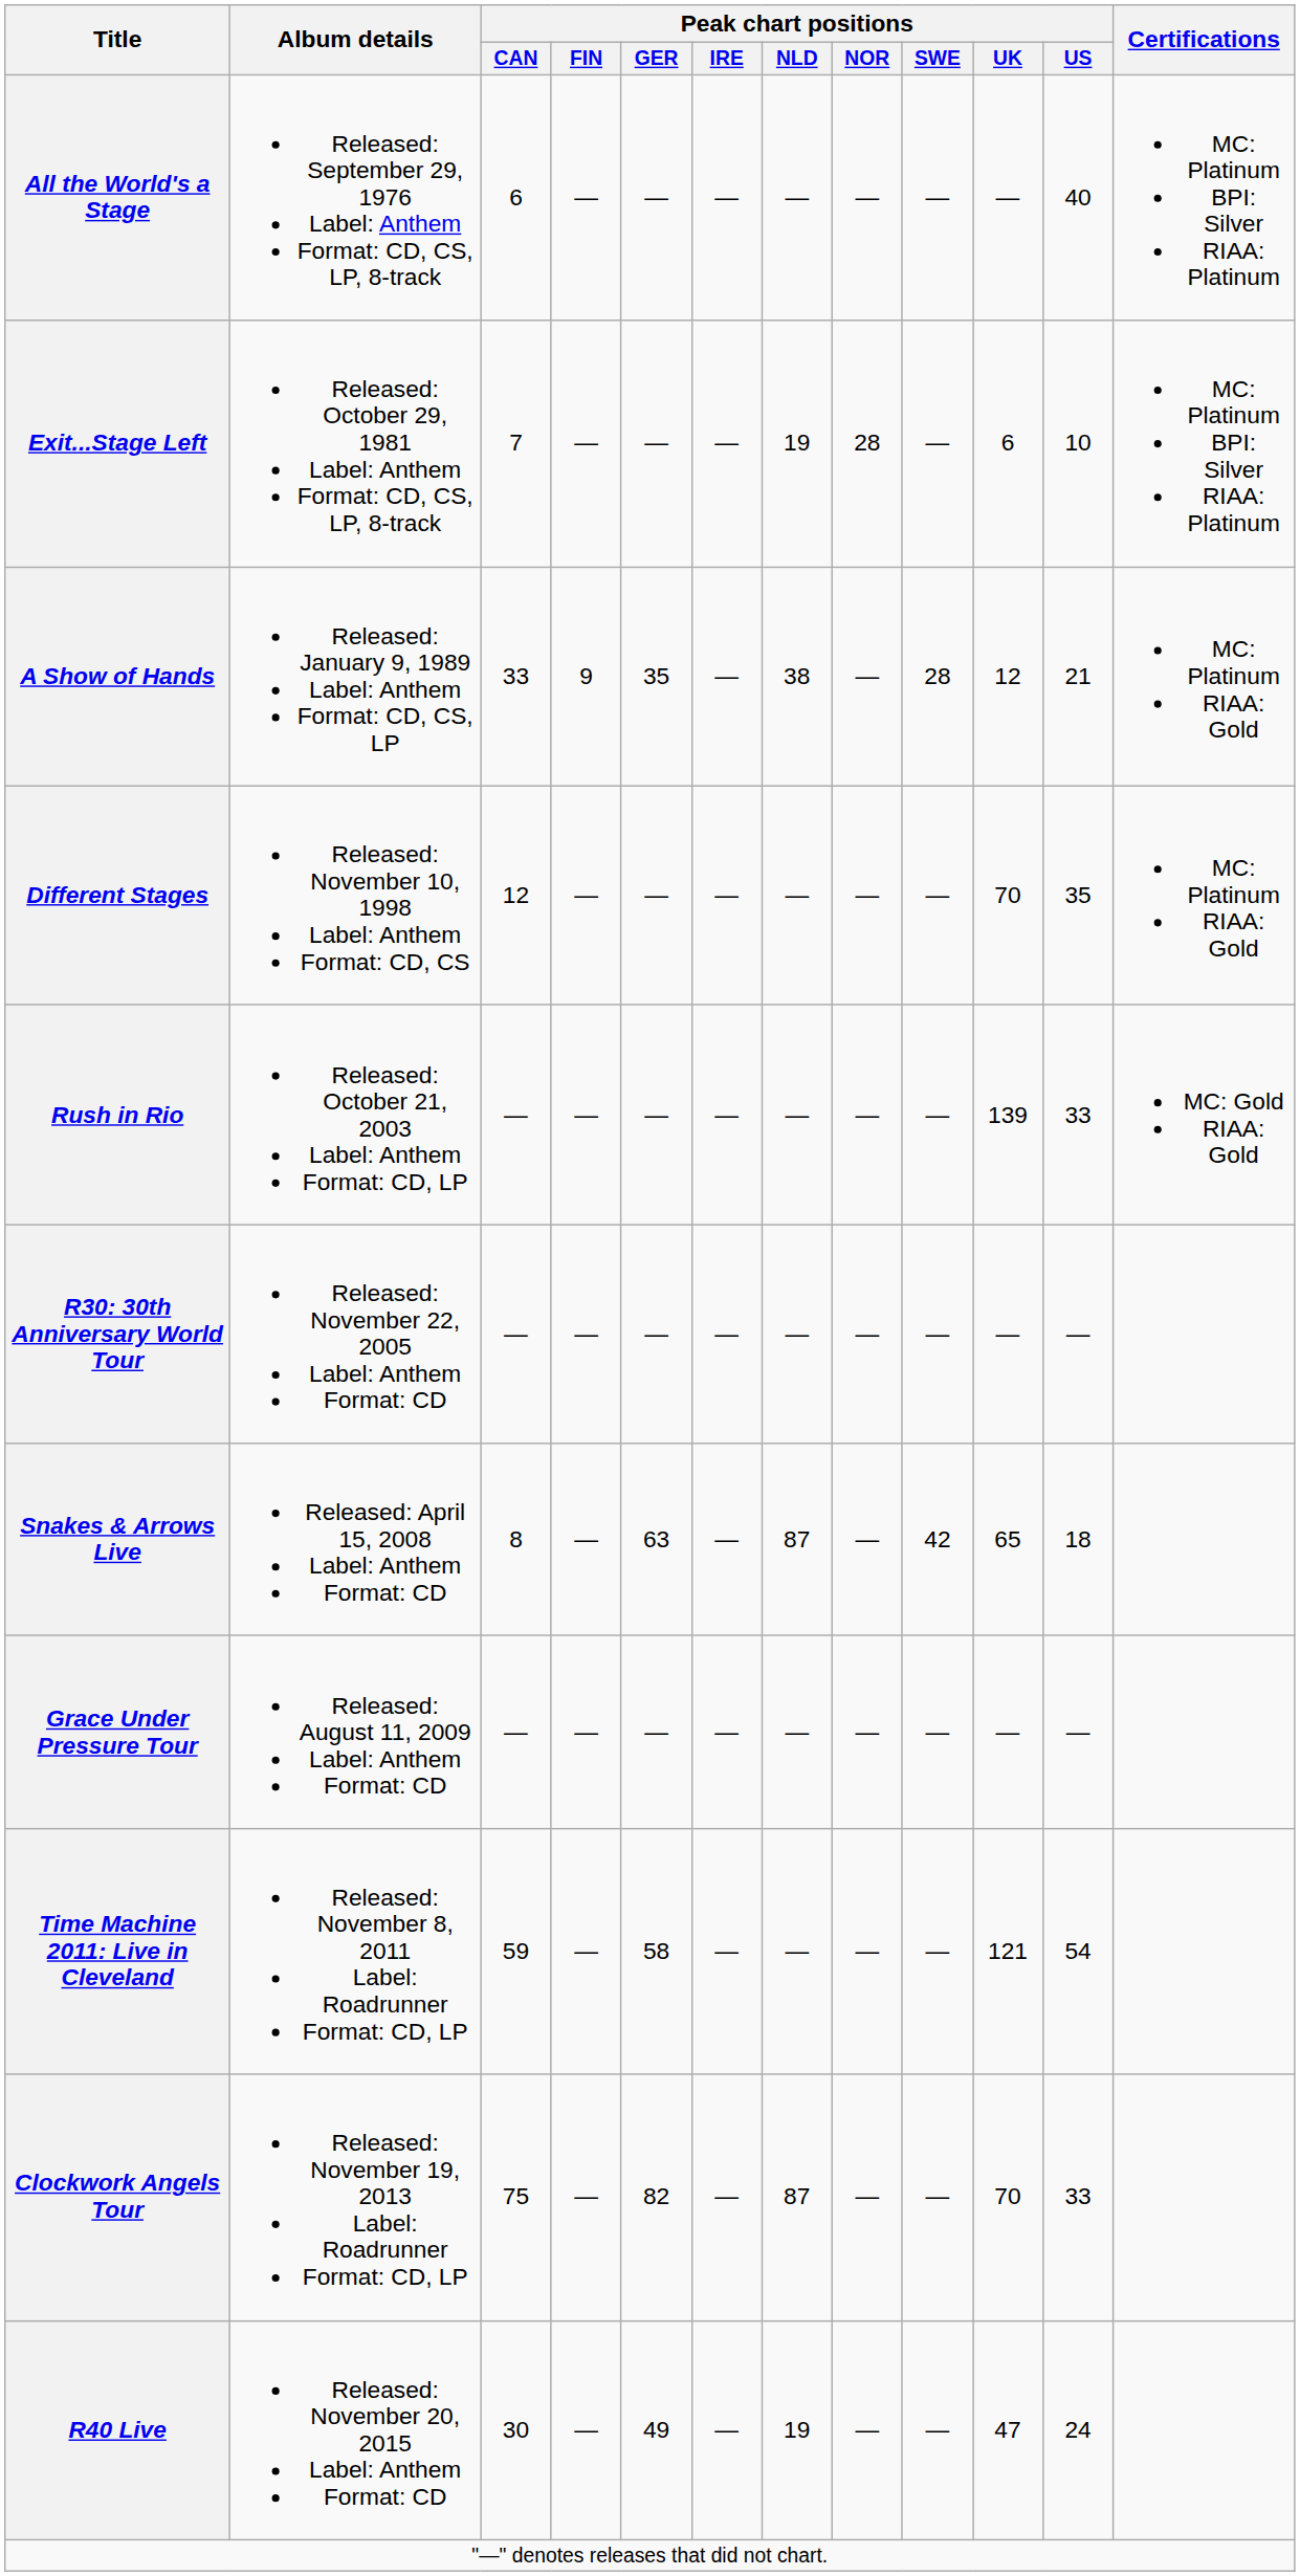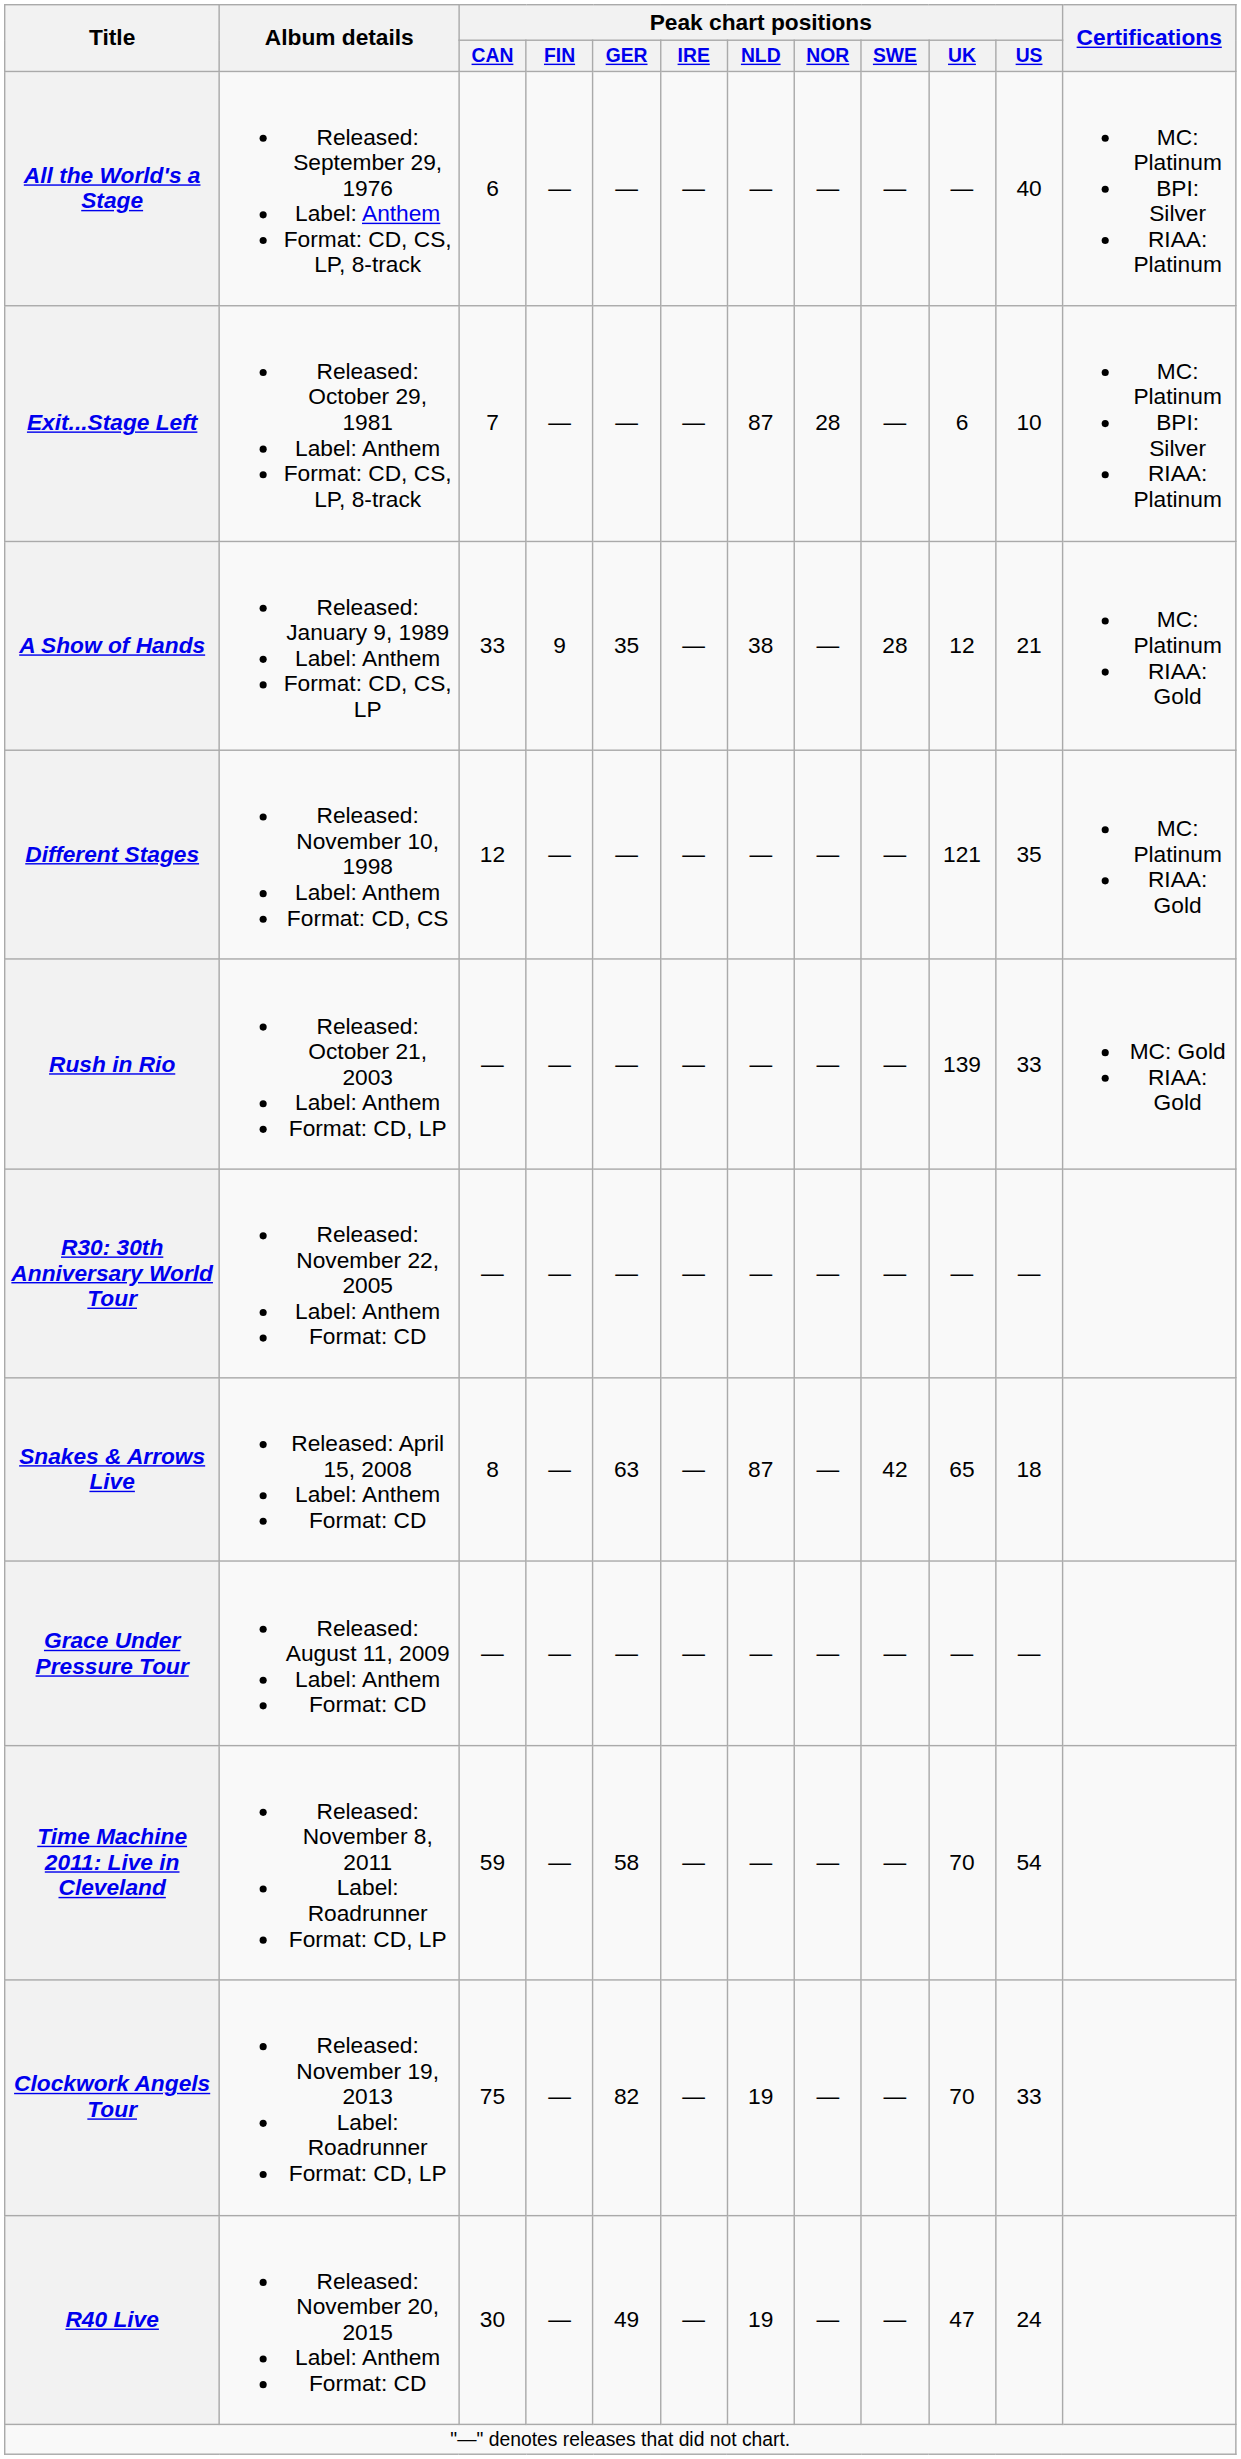 <table class="wikitable plainrowheaders" style="text-align:center;">
 <tr>
 <th rowspan="2">Title</th>
 <th rowspan="2">Album details</th>
 <th colspan="9">Peak chart positions</th>
 <th rowspan="2"><a href='#'>Certifications</a><br></th>
 </tr>
 <tr>
 <th style="width:3em;font-size:85%"><a href='#'>CAN</a><br></th>
 <th style="width:3em;font-size:85%"><a href='#'>FIN</a><br></th>
 <th style="width:3em;font-size:85%"><a href='#'>GER</a><br></th>
 <th style="width:3em;font-size:85%"><a href='#'>IRE</a><br></th>
 <th style="width:3em;font-size:85%"><a href='#'>NLD</a><br></th>
 <th style="width:3em;font-size:85%"><a href='#'>NOR</a><br></th>
 <th style="width:3em;font-size:85%"><a href='#'>SWE</a><br></th>
 <th style="width:3em;font-size:85%"><a href='#'>UK</a><br></th>
 <th style="width:3em;font-size:85%"><a href='#'>US</a><br></th>
 </tr>
 <tr>
 <th scope="row"><em><a href='#'>All the World's a Stage</a></em></th>
 <td><br><ul><li>Released: September 29, 1976</li><li>Label: <a href='#'>Anthem</a></li><li>Format: CD, CS, LP, 8-track</li></ul></td>
 <td>6</td>
 <td>—</td>
 <td>—</td>
 <td>—</td>
 <td>—</td>
 <td>—</td>
 <td>—</td>
 <td>—</td>
 <td>40</td>
 <td><br><ul><li>MC: Platinum</li><li>BPI: Silver</li><li>RIAA: Platinum</li></ul></td>
 </tr>
 <tr>
 <th scope="row"><em><a href='#'>Exit...Stage Left</a></em></th>
 <td><br><ul><li>Released: October 29, 1981</li><li>Label: Anthem</li><li>Format: CD, CS, LP, 8-track</li></ul></td>
 <td>7</td>
 <td>—</td>
 <td>—</td>
 <td>—</td>
-<td>19</td>
+<td>87</td>
 <td>28</td>
 <td>—</td>
 <td>6</td>
 <td>10</td>
 <td><br><ul><li>MC: Platinum</li><li>BPI: Silver</li><li>RIAA: Platinum</li></ul></td>
 </tr>
 <tr>
 <th scope="row"><em><a href='#'>A Show of Hands</a></em></th>
 <td><br><ul><li>Released: January 9, 1989</li><li>Label: Anthem</li><li>Format: CD, CS, LP</li></ul></td>
 <td>33</td>
 <td>9</td>
 <td>35</td>
 <td>—</td>
 <td>38</td>
 <td>—</td>
 <td>28</td>
 <td>12</td>
 <td>21</td>
 <td><br><ul><li>MC: Platinum</li><li>RIAA: Gold</li></ul></td>
 </tr>
 <tr>
 <th scope="row"><em><a href='#'>Different Stages</a></em></th>
 <td><br><ul><li>Released: November 10, 1998</li><li>Label: Anthem</li><li>Format: CD, CS</li></ul></td>
 <td>12</td>
 <td>—</td>
 <td>—</td>
 <td>—</td>
 <td>—</td>
 <td>—</td>
 <td>—</td>
-<td>70</td>
+<td>121</td>
 <td>35</td>
 <td><br><ul><li>MC: Platinum</li><li>RIAA: Gold</li></ul></td>
 </tr>
 <tr>
 <th scope="row"><em><a href='#'>Rush in Rio</a></em></th>
 <td><br><ul><li>Released: October 21, 2003</li><li>Label: Anthem</li><li>Format: CD, LP</li></ul></td>
 <td>—</td>
 <td>—</td>
 <td>—</td>
 <td>—</td>
 <td>—</td>
 <td>—</td>
 <td>—</td>
 <td>139</td>
 <td>33</td>
 <td><br><ul><li>MC: Gold</li><li>RIAA: Gold</li></ul></td>
 </tr>
 <tr>
 <th scope="row"><em><a href='#'>R30: 30th Anniversary World Tour</a></em></th>
 <td><br><ul><li>Released: November 22, 2005</li><li>Label: Anthem</li><li>Format: CD</li></ul></td>
 <td>—</td>
 <td>—</td>
 <td>—</td>
 <td>—</td>
 <td>—</td>
 <td>—</td>
 <td>—</td>
 <td>—</td>
 <td>—</td>
 <td></td>
 </tr>
 <tr>
 <th scope="row"><em><a href='#'>Snakes & Arrows Live</a></em></th>
 <td><br><ul><li>Released: April 15, 2008</li><li>Label: Anthem</li><li>Format: CD</li></ul></td>
 <td>8</td>
 <td>—</td>
 <td>63</td>
 <td>—</td>
 <td>87</td>
 <td>—</td>
 <td>42</td>
 <td>65</td>
 <td>18</td>
 <td></td>
 </tr>
 <tr>
 <th scope="row"><em><a href='#'>Grace Under Pressure Tour</a></em></th>
 <td><br><ul><li>Released: August 11, 2009</li><li>Label: Anthem</li><li>Format: CD</li></ul></td>
 <td>—</td>
 <td>—</td>
 <td>—</td>
 <td>—</td>
 <td>—</td>
 <td>—</td>
 <td>—</td>
 <td>—</td>
 <td>—</td>
 <td></td>
 </tr>
 <tr>
 <th scope="row"><em><a href='#'>Time Machine 2011: Live in Cleveland</a></em></th>
 <td><br><ul><li>Released: November 8, 2011</li><li>Label: Roadrunner</li><li>Format: CD, LP</li></ul></td>
 <td>59</td>
 <td>—</td>
 <td>58</td>
 <td>—</td>
 <td>—</td>
 <td>—</td>
 <td>—</td>
-<td>121</td>
+<td>70</td>
 <td>54</td>
 <td></td>
 </tr>
 <tr>
 <th scope="row"><em><a href='#'>Clockwork Angels Tour</a></em></th>
 <td><br><ul><li>Released: November 19, 2013</li><li>Label: Roadrunner</li><li>Format: CD, LP</li></ul></td>
 <td>75</td>
 <td>—</td>
 <td>82</td>
 <td>—</td>
-<td>87</td>
+<td>19</td>
 <td>—</td>
 <td>—</td>
 <td>70</td>
 <td>33</td>
 <td></td>
 </tr>
 <tr>
 <th scope="row"><em><a href='#'>R40 Live</a></em></th>
 <td><br><ul><li>Released: November 20, 2015</li><li>Label: Anthem</li><li>Format: CD</li></ul></td>
 <td>30</td>
 <td>—</td>
 <td>49</td>
 <td>—</td>
 <td>19</td>
 <td>—</td>
 <td>—</td>
 <td>47</td>
 <td>24</td>
 <td></td>
 </tr>
 <tr>
 <td colspan="16" style="text-align:center; font-size:85%;">"—" denotes releases that did not chart.</td>
 </tr>
 </table>
